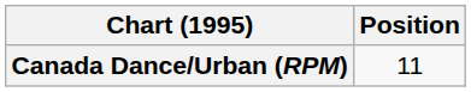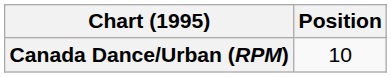 <table class="wikitable plainrowheaders" style="text-align:center">
 <tr>
 <th>Chart (1995)</th>
 <th>Position</th>
 </tr>
 <tr>
 <th scope="row">Canada Dance/Urban (<em>RPM</em>)</th>
-<td>11</td>
+<td>10</td>
 </tr>
 </table>
